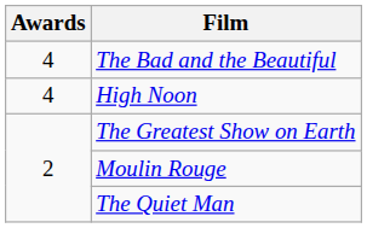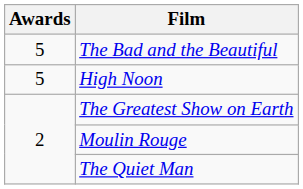 <table class="wikitable">
 <tr>
 <th>Awards</th>
 <th>Film</th>
 </tr>
 <tr>
-<td style="text-align:center">4</td>
+<td style="text-align:center">5</td>
 <td><em><a href='#'>The Bad and the Beautiful</a></em></td>
 </tr>
 <tr>
-<td style="text-align:center">4</td>
+<td style="text-align:center">5</td>
 <td><em><a href='#'>High Noon</a></em></td>
 </tr>
 <tr>
 <td rowspan="3" style="text-align:center">2</td>
 <td><em><a href='#'>The Greatest Show on Earth</a></em></td>
 </tr>
 <tr>
 <td><em><a href='#'>Moulin Rouge</a></em></td>
 </tr>
 <tr>
 <td><em><a href='#'>The Quiet Man</a></em></td>
 </tr>
 </table>
